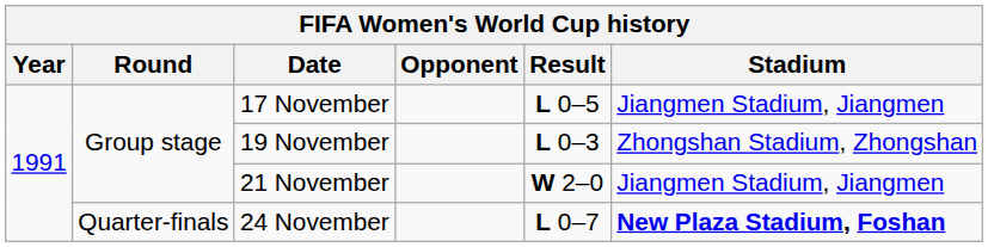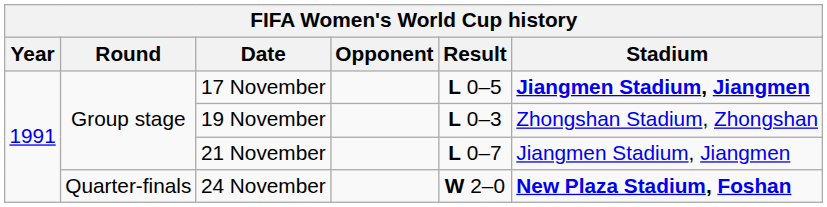 <table class="wikitable collapsible" style="text-align:center;">
 <tr>
 <th colspan="6" #013A5E; color: #FFFFFF;>FIFA Women's World Cup history</th>
 </tr>
 <tr>
 <th>Year</th>
 <th>Round</th>
 <th>Date</th>
 <th>Opponent</th>
 <th>Result</th>
 <th>Stadium</th>
 </tr>
 <tr>
 <td rowspan=4> <a href='#'>1991</a></td>
 <td rowspan=3>Group stage</td>
 <td align="left">17 November</td>
 <td align="left"></td>
 <td><strong>L</strong> 0–5</td>
-<td align="left"><a href='#'>Jiangmen Stadium</a>, <a href='#'>Jiangmen</a></td>
+<td align="left"><strong><a href='#'>Jiangmen Stadium</a>, <a href='#'>Jiangmen</a></strong></td>
 </tr>
 <tr>
 <td align="left">19 November</td>
 <td align="left"></td>
 <td><strong>L</strong> 0–3</td>
 <td align="left"><a href='#'>Zhongshan Stadium</a>, <a href='#'>Zhongshan</a></td>
 </tr>
 <tr>
 <td align="left">21 November</td>
 <td align="left"></td>
-<td><strong>W</strong> 2–0</td>
+<td><strong>L</strong> 0–7</td>
 <td align="left"><a href='#'>Jiangmen Stadium</a>, <a href='#'>Jiangmen</a></td>
 </tr>
 <tr>
 <td>Quarter-finals</td>
 <td align="left">24 November</td>
 <td align="left"></td>
-<td><strong>L</strong> 0–7</td>
+<td><strong>W</strong> 2–0</td>
 <td align="left"><strong><a href='#'>New Plaza Stadium</a>, <a href='#'>Foshan</a></strong></td>
 </tr>
 </table>
